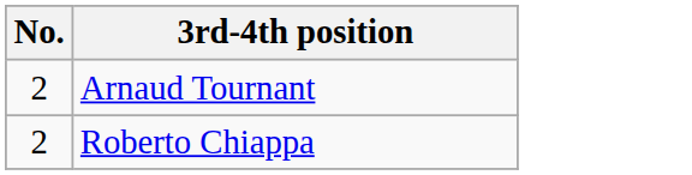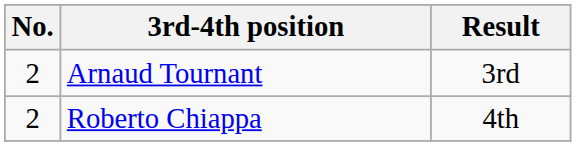 <table class="wikitable">
 <tr>
 <th width="20px">No.</th>
 <th width="200px">3rd-4th position</th>
+<th width="70px">Result</th>
 </tr>
 <tr align=center>
 <td>2</td>
 <td align=left> <a href='#'>Arnaud Tournant</a></td>
+<td>3rd</td>
 </tr>
 <tr align=center>
 <td>2</td>
 <td align=left> <a href='#'>Roberto Chiappa</a></td>
+<td>4th</td>
 </tr>
 </table>
